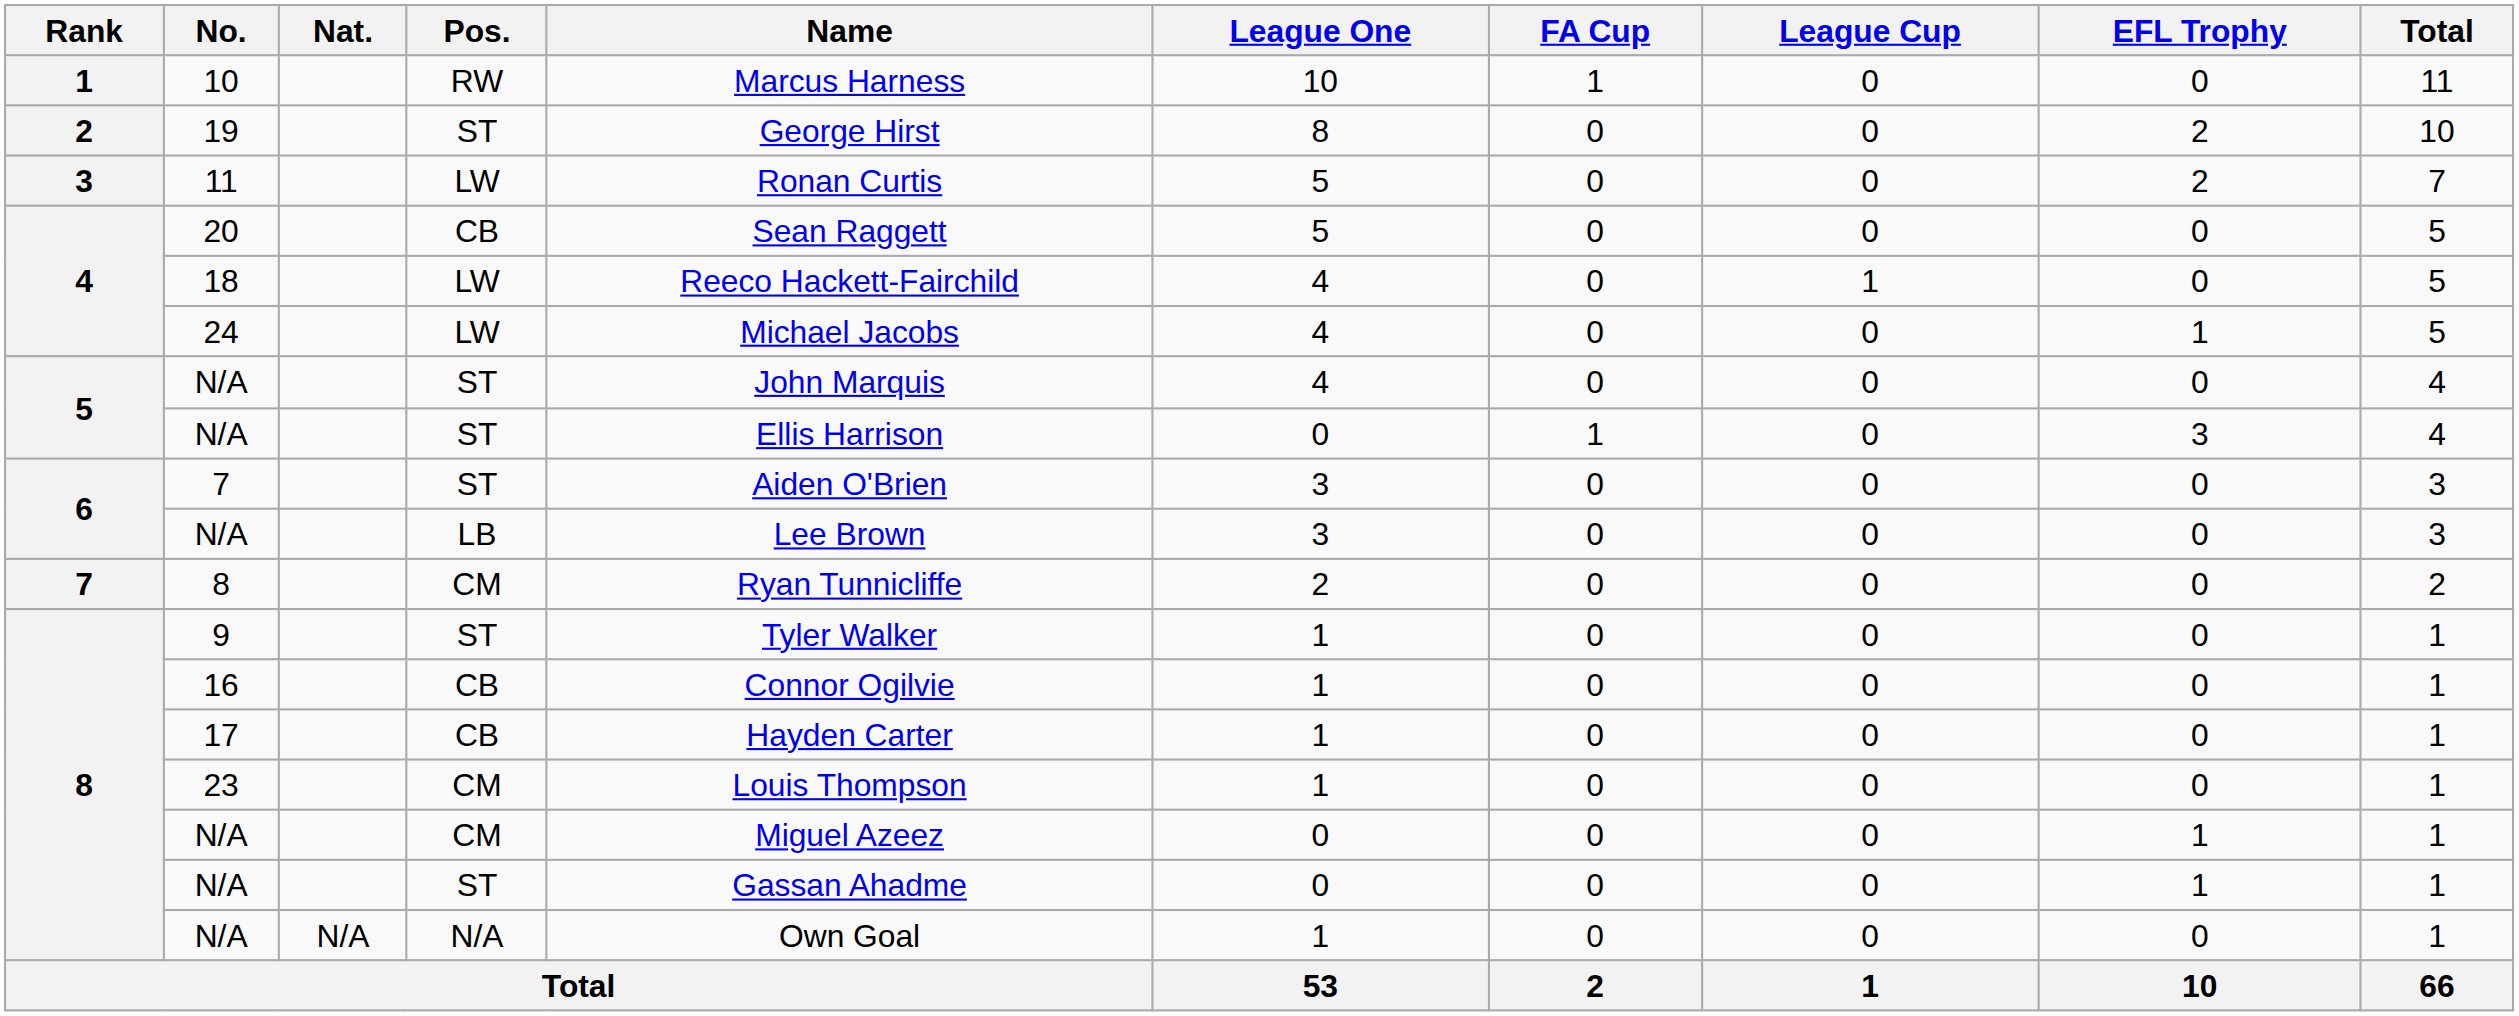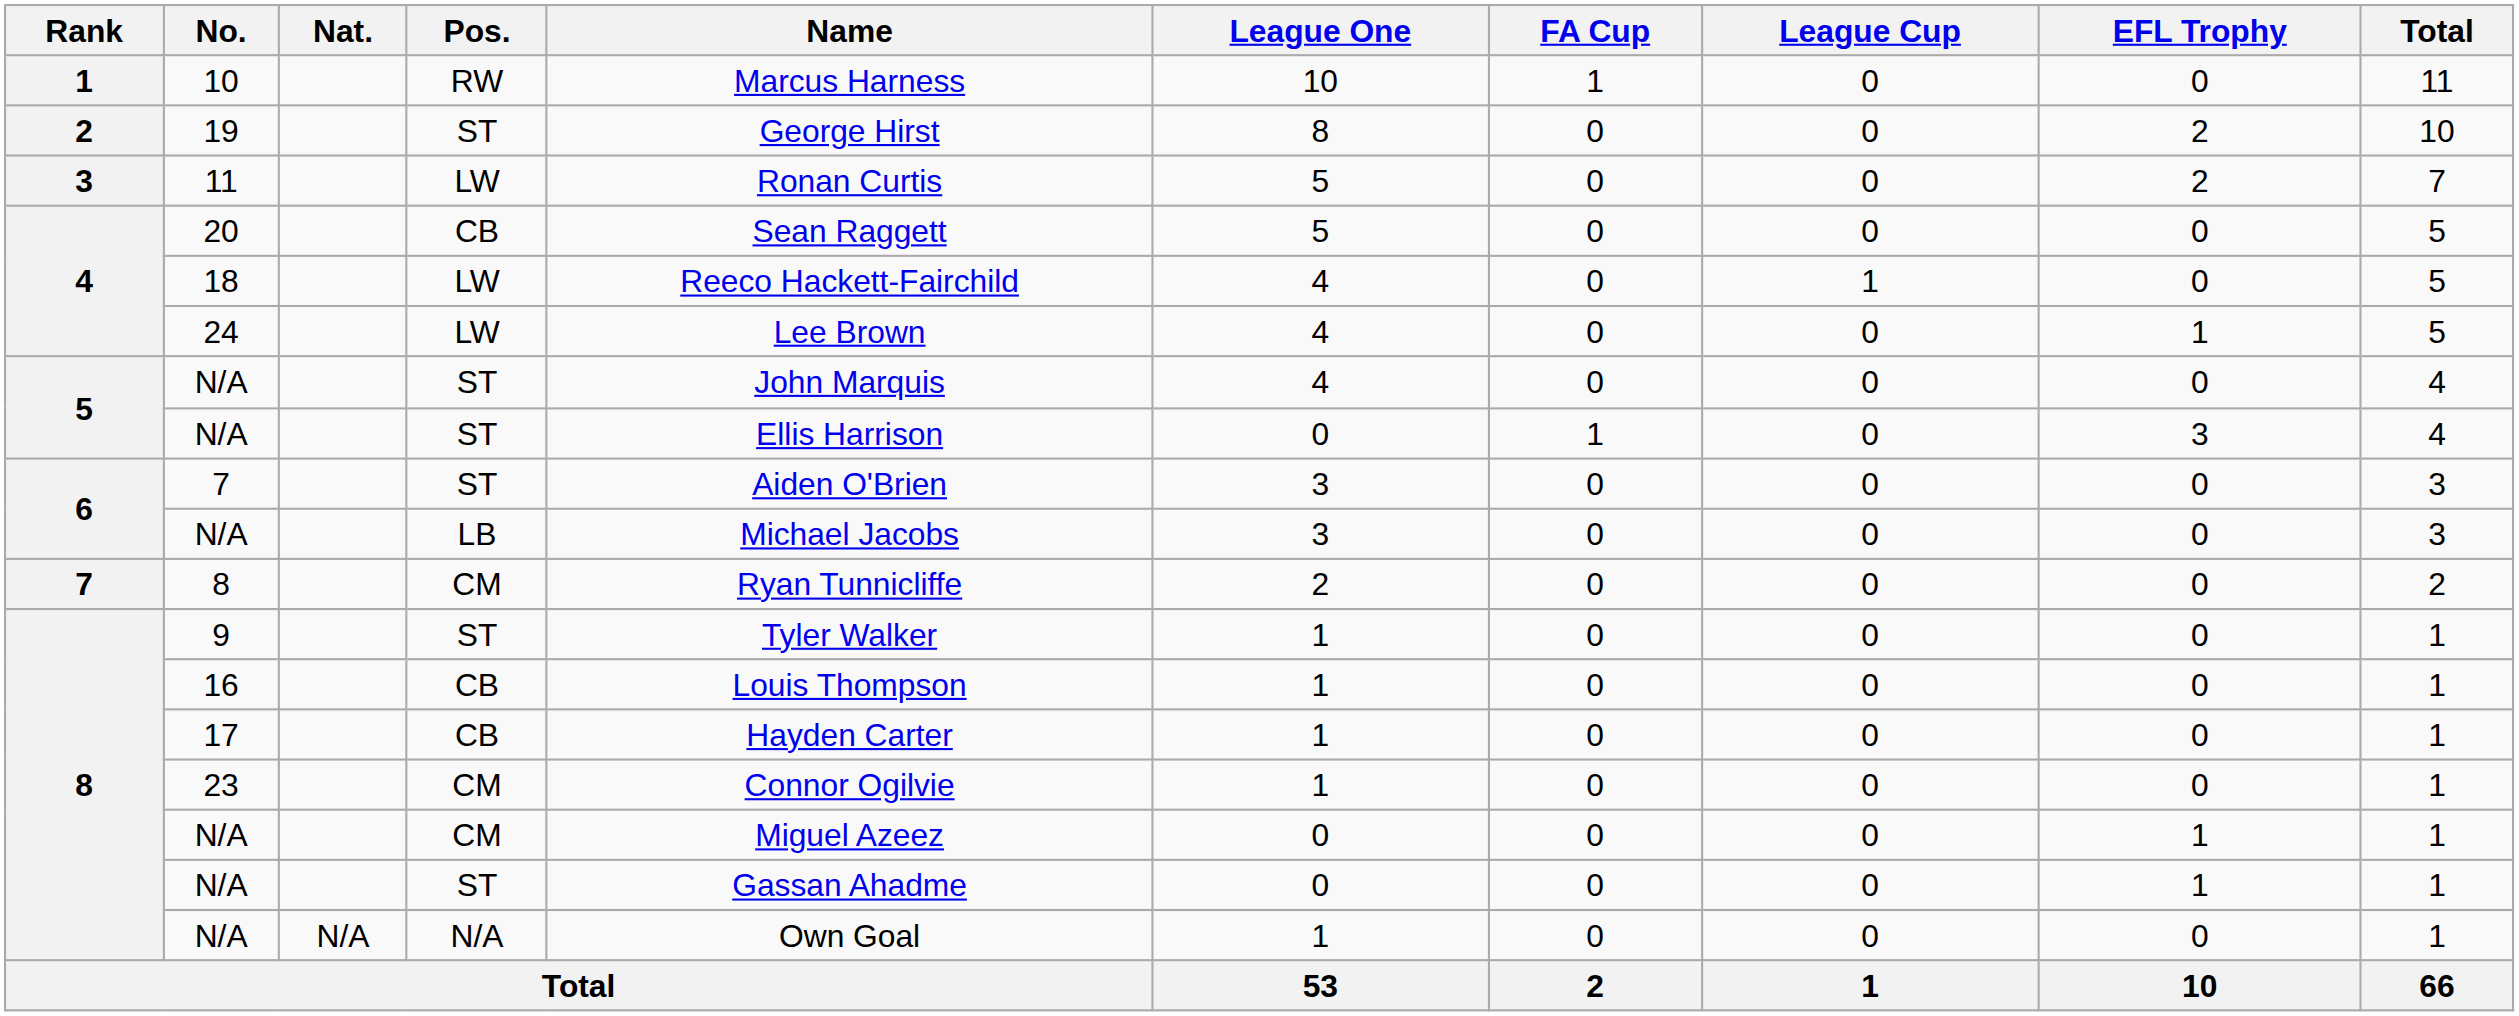 <table class="wikitable" style="text-align:center; font-size:95%; width:95%;">
 <tr>
 <th>Rank</th>
 <th>No.</th>
 <th>Nat.</th>
 <th>Pos.</th>
 <th>Name</th>
 <th><a href='#'>League One</a></th>
 <th><a href='#'>FA Cup</a></th>
 <th><a href='#'>League Cup</a></th>
 <th><a href='#'>EFL Trophy</a></th>
 <th>Total</th>
 </tr>
 <tr>
 <th>1</th>
 <td>10</td>
 <td></td>
 <td>RW</td>
 <td><a href='#'>Marcus Harness</a></td>
 <td>10</td>
 <td>1</td>
 <td>0</td>
 <td>0</td>
 <td>11</td>
 </tr>
 <tr>
 <th>2</th>
 <td>19</td>
 <td></td>
 <td>ST</td>
 <td><a href='#'>George Hirst</a></td>
 <td>8</td>
 <td>0</td>
 <td>0</td>
 <td>2</td>
 <td>10</td>
 </tr>
 <tr>
 <th>3</th>
 <td>11</td>
 <td></td>
 <td>LW</td>
 <td><a href='#'>Ronan Curtis</a></td>
 <td>5</td>
 <td>0</td>
 <td>0</td>
 <td>2</td>
 <td>7</td>
 </tr>
 <tr>
 <th rowspan="3">4</th>
 <td>20</td>
 <td></td>
 <td>CB</td>
 <td><a href='#'>Sean Raggett</a></td>
 <td>5</td>
 <td>0</td>
 <td>0</td>
 <td>0</td>
 <td>5</td>
 </tr>
 <tr>
 <td>18</td>
 <td></td>
 <td>LW</td>
 <td><a href='#'>Reeco Hackett-Fairchild</a></td>
 <td>4</td>
 <td>0</td>
 <td>1</td>
 <td>0</td>
 <td>5</td>
 </tr>
 <tr>
 <td>24</td>
 <td></td>
 <td>LW</td>
-<td><a href='#'>Michael Jacobs</a></td>
+<td><a href='#'>Lee Brown</a></td>
 <td>4</td>
 <td>0</td>
 <td>0</td>
 <td>1</td>
 <td>5</td>
 </tr>
 <tr>
 <th rowspan="2">5</th>
 <td>N/A</td>
 <td></td>
 <td>ST</td>
 <td><a href='#'>John Marquis</a></td>
 <td>4</td>
 <td>0</td>
 <td>0</td>
 <td>0</td>
 <td>4</td>
 </tr>
 <tr>
 <td>N/A</td>
 <td></td>
 <td>ST</td>
 <td><a href='#'>Ellis Harrison</a></td>
 <td>0</td>
 <td>1</td>
 <td>0</td>
 <td>3</td>
 <td>4</td>
 </tr>
 <tr>
 <th rowspan="2">6</th>
 <td>7</td>
 <td></td>
 <td>ST</td>
 <td><a href='#'>Aiden O'Brien</a></td>
 <td>3</td>
 <td>0</td>
 <td>0</td>
 <td>0</td>
 <td>3</td>
 </tr>
 <tr>
 <td>N/A</td>
 <td></td>
 <td>LB</td>
-<td><a href='#'>Lee Brown</a></td>
+<td><a href='#'>Michael Jacobs</a></td>
 <td>3</td>
 <td>0</td>
 <td>0</td>
 <td>0</td>
 <td>3</td>
 </tr>
 <tr>
 <th>7</th>
 <td>8</td>
 <td></td>
 <td>CM</td>
 <td><a href='#'>Ryan Tunnicliffe</a></td>
 <td>2</td>
 <td>0</td>
 <td>0</td>
 <td>0</td>
 <td>2</td>
 </tr>
 <tr>
 <th rowspan="7">8</th>
 <td>9</td>
 <td></td>
 <td>ST</td>
 <td><a href='#'>Tyler Walker</a></td>
 <td>1</td>
 <td>0</td>
 <td>0</td>
 <td>0</td>
 <td>1</td>
 </tr>
 <tr>
 <td>16</td>
 <td></td>
 <td>CB</td>
-<td><a href='#'>Connor Ogilvie</a></td>
+<td><a href='#'>Louis Thompson</a></td>
 <td>1</td>
 <td>0</td>
 <td>0</td>
 <td>0</td>
 <td>1</td>
 </tr>
 <tr>
 <td>17</td>
 <td></td>
 <td>CB</td>
 <td><a href='#'>Hayden Carter</a></td>
 <td>1</td>
 <td>0</td>
 <td>0</td>
 <td>0</td>
 <td>1</td>
 </tr>
 <tr>
 <td>23</td>
 <td></td>
 <td>CM</td>
-<td><a href='#'>Louis Thompson</a></td>
+<td><a href='#'>Connor Ogilvie</a></td>
 <td>1</td>
 <td>0</td>
 <td>0</td>
 <td>0</td>
 <td>1</td>
 </tr>
 <tr>
 <td>N/A</td>
 <td></td>
 <td>CM</td>
 <td><a href='#'>Miguel Azeez</a></td>
 <td>0</td>
 <td>0</td>
 <td>0</td>
 <td>1</td>
 <td>1</td>
 </tr>
 <tr>
 <td>N/A</td>
 <td></td>
 <td>ST</td>
 <td><a href='#'>Gassan Ahadme</a></td>
 <td>0</td>
 <td>0</td>
 <td>0</td>
 <td>1</td>
 <td>1</td>
 </tr>
 <tr>
 <td>N/A</td>
 <td>N/A</td>
 <td>N/A</td>
 <td>Own Goal</td>
 <td>1</td>
 <td>0</td>
 <td>0</td>
 <td>0</td>
 <td>1</td>
 </tr>
 <tr>
 <th colspan="5">Total</th>
 <th>53</th>
 <th>2</th>
 <th>1</th>
 <th>10</th>
 <th>66</th>
 </tr>
 </table>
